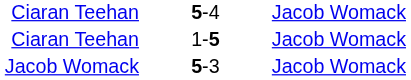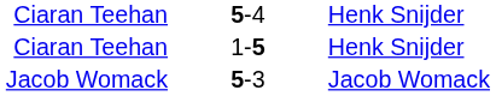 <table style="text-align:center">
 <tr>
 <th width=223></th>
 <th width=100></th>
 <th width=223></th>
 </tr>
 <tr>
 <td align=right><a href='#'>Ciaran Teehan</a> </td>
 <td><strong>5</strong>-4</td>
-<td align=left> <a href='#'>Jacob Womack</a></td>
+<td align=left> <a href='#'>Henk Snijder</a></td>
 </tr>
 <tr>
 <td align=right><a href='#'>Ciaran Teehan</a> </td>
 <td>1-<strong>5</strong></td>
-<td align=left> <a href='#'>Jacob Womack</a></td>
+<td align=left> <a href='#'>Henk Snijder</a></td>
 </tr>
 <tr>
 <td align=right><a href='#'>Jacob Womack</a> </td>
 <td><strong>5</strong>-3</td>
 <td align=left> <a href='#'>Jacob Womack</a></td>
 </tr>
 </table>
